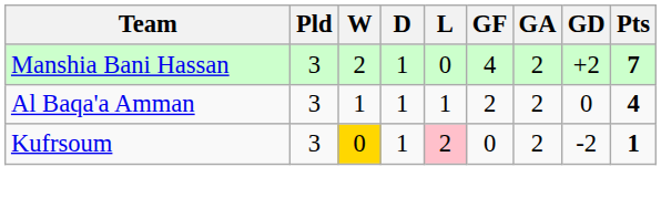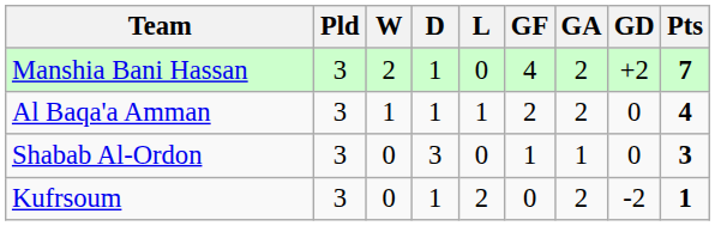 <table class="wikitable" style="text-align: center;">
 <tr>
 <th style="width:175px;">Team</th>
 <th width="20">Pld</th>
 <th width="20">W</th>
 <th width="20">D</th>
 <th width="20">L</th>
 <th width="20">GF</th>
 <th width="20">GA</th>
 <th width="20">GD</th>
 <th width="20">Pts</th>
 </tr>
 <tr style="background:#cfc;">
 <td align=left> <a href='#'>Manshia Bani Hassan</a></td>
 <td>3</td>
 <td>2</td>
 <td>1</td>
 <td>0</td>
 <td>4</td>
 <td>2</td>
 <td>+2</td>
 <td><strong>7</strong></td>
 </tr>
 <tr>
 <td align=left> <a href='#'>Al Baqa'a Amman</a></td>
 <td>3</td>
 <td>1</td>
 <td>1</td>
 <td>1</td>
 <td>2</td>
 <td>2</td>
 <td>0</td>
 <td><strong>4</strong></td>
 </tr>
 <tr>
+<td align=left> <a href='#'>Shabab Al-Ordon</a></td>
+<td>3</td>
+<td>0</td>
+<td>3</td>
+<td>0</td>
+<td>1</td>
+<td>1</td>
+<td>0</td>
+<td><strong>3</strong></td>
+</tr>
+<tr>
 <td align=left> <a href='#'>Kufrsoum</a></td>
 <td>3</td>
-<td style="background: gold;">0</td>
+<td>0</td>
 <td>1</td>
-<td style="background: pink;">2</td>
+<td>2</td>
 <td>0</td>
 <td>2</td>
 <td>-2</td>
 <td><strong>1</strong></td>
 </tr>
 </table>
